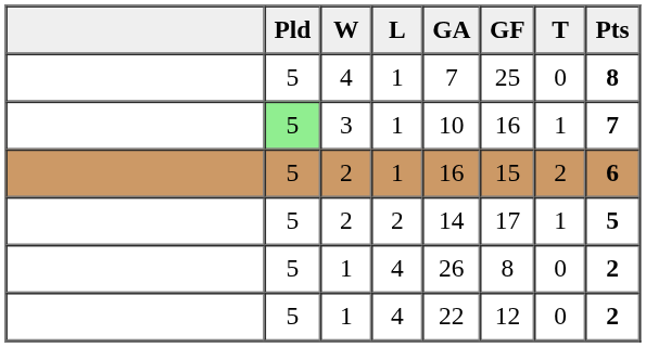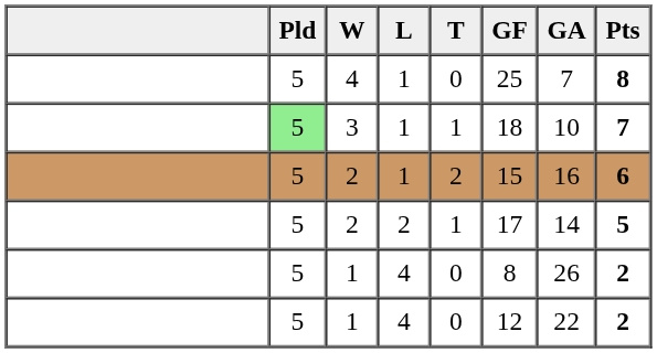 <table border=1 cellpadding=5 cellspacing=0>
 <tr>
 <th bgcolor="#efefef" width="150"></th>
 <th bgcolor="#efefef" width="20">Pld</th>
 <th bgcolor="#efefef" width="20">W</th>
 <th bgcolor="#efefef" width="20">L</th>
+<th bgcolor="#efefef" width="20">T</th>
+<th bgcolor="#efefef" width="20">GF</th>
 <th bgcolor="#efefef" width="20">GA</th>
-<th bgcolor="#efefef" width="20">GF</th>
-<th bgcolor="#efefef" width="20">T</th>
 <th bgcolor="#efefef" width="20">Pts</th>
 </tr>
 <tr align=center>
 <td align=left></td>
 <td>5</td>
 <td>4</td>
 <td>1</td>
+<td>0</td>
+<td>25</td>
 <td>7</td>
-<td>25</td>
-<td>0</td>
 <td><strong>8</strong></td>
 </tr>
 <tr align=center>
 <td align=left></td>
 <td style="background: lightgreen;">5</td>
 <td>3</td>
 <td>1</td>
+<td>1</td>
+<td>18</td>
 <td>10</td>
-<td>16</td>
-<td>1</td>
 <td><strong>7</strong></td>
 </tr>
 <tr align=center bgcolor="#cc9966">
 <td align=left> </td>
 <td>5</td>
 <td>2</td>
 <td>1</td>
+<td>2</td>
+<td>15</td>
 <td>16</td>
-<td>15</td>
-<td>2</td>
 <td><strong>6</strong></td>
 </tr>
 <tr align=center>
 <td align=left></td>
 <td>5</td>
 <td>2</td>
 <td>2</td>
+<td>1</td>
+<td>17</td>
 <td>14</td>
-<td>17</td>
-<td>1</td>
 <td><strong>5</strong></td>
 </tr>
 <tr align=center>
 <td align=left></td>
 <td>5</td>
 <td>1</td>
 <td>4</td>
+<td>0</td>
+<td>8</td>
 <td>26</td>
-<td>8</td>
-<td>0</td>
 <td><strong>2</strong></td>
 </tr>
 <tr align=center>
 <td align=left></td>
 <td>5</td>
 <td>1</td>
 <td>4</td>
+<td>0</td>
+<td>12</td>
 <td>22</td>
-<td>12</td>
-<td>0</td>
 <td><strong>2</strong></td>
 </tr>
 </table>
